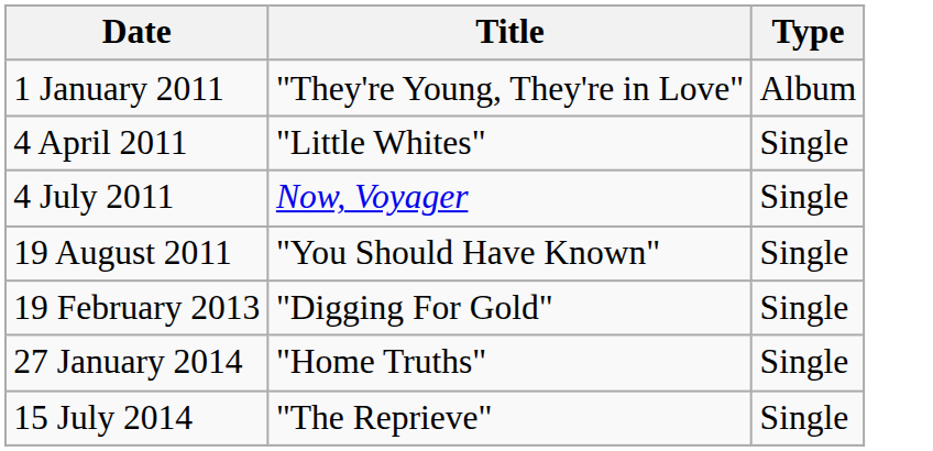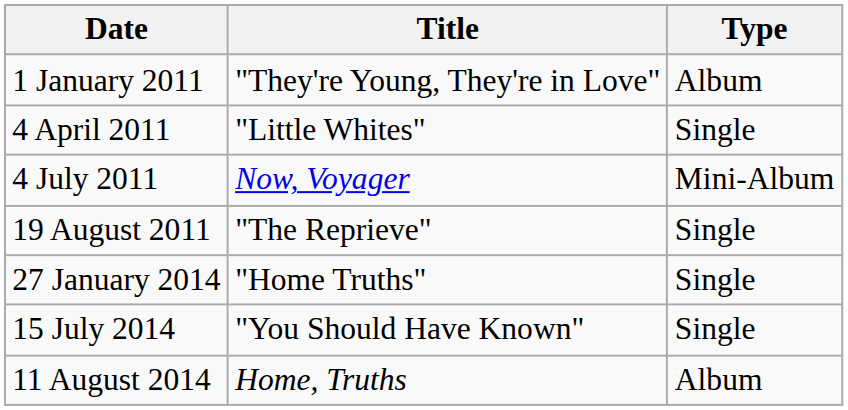 <table class="wikitable" border="1">
 <tr>
 <th>Date</th>
 <th>Title</th>
 <th>Type</th>
 </tr>
 <tr>
 <td>1 January 2011</td>
 <td>"They're Young, They're in Love"</td>
 <td>Album</td>
 </tr>
 <tr>
 <td>4 April 2011</td>
 <td>"Little Whites"</td>
 <td>Single</td>
 </tr>
 <tr>
 <td>4 July 2011</td>
 <td><em><a href='#'>Now, Voyager</a></em></td>
-<td>Single</td>
+<td>Mini-Album</td>
 </tr>
 <tr>
 <td>19 August 2011</td>
-<td>"You Should Have Known"</td>
-<td>Single</td>
-</tr>
-<tr>
-<td>19 February 2013</td>
-<td>"Digging For Gold"</td>
+<td>"The Reprieve"</td>
 <td>Single</td>
 </tr>
 <tr>
 <td>27 January 2014</td>
 <td>"Home Truths"</td>
 <td>Single</td>
 </tr>
 <tr>
 <td>15 July 2014</td>
-<td>"The Reprieve"</td>
+<td>"You Should Have Known"</td>
 <td>Single</td>
 </tr>
+<tr>
+<td>11 August 2014</td>
+<td><em>Home, Truths</em></td>
+<td>Album</td>
+</tr>
 </table>
